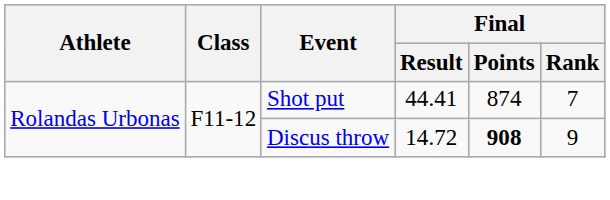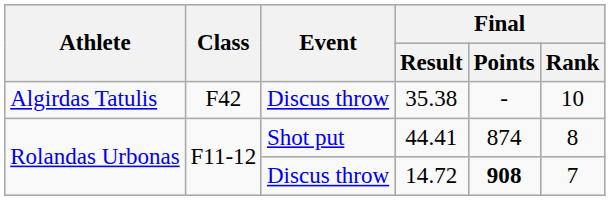 <table class=wikitable style="font-size:90%">
 <tr>
 <th rowspan="2">Athlete</th>
 <th rowspan="2">Class</th>
 <th rowspan="2">Event</th>
 <th colspan="3">Final</th>
 </tr>
 <tr>
 <th>Result</th>
 <th>Points</th>
 <th>Rank</th>
 </tr>
 <tr>
+<td><a href='#'>Algirdas Tatulis</a></td>
+<td style="text-align:center;">F42</td>
+<td><a href='#'>Discus throw</a></td>
+<td style="text-align:center;">35.38</td>
+<td style="text-align:center;">-</td>
+<td style="text-align:center;">10</td>
+</tr>
+<tr>
 <td rowspan="2"><a href='#'>Rolandas Urbonas</a></td>
 <td rowspan="2" style="text-align:center;">F11-12</td>
 <td><a href='#'>Shot put</a></td>
 <td style="text-align:center;">44.41</td>
 <td style="text-align:center;">874</td>
-<td style="text-align:center;">7</td>
+<td style="text-align:center;">8</td>
 </tr>
 <tr>
 <td><a href='#'>Discus throw</a></td>
 <td style="text-align:center;">14.72</td>
 <td style="text-align:center;"><strong>908</strong></td>
-<td style="text-align:center;">9</td>
+<td style="text-align:center;">7</td>
 </tr>
 </table>
